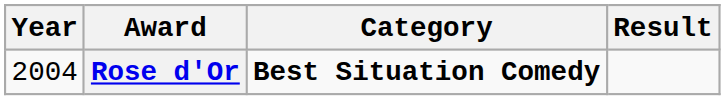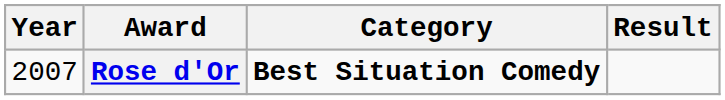 <table class="wikitable plainrowheaders">
 <tr>
 <th scope=col>Year</th>
 <th scope=col>Award</th>
 <th scope=col>Category</th>
 <th scope=col>Result</th>
 </tr>
 <tr>
-<td>2004</td>
+<td>2007</td>
 <th scope=row><a href='#'>Rose d'Or</a></th>
 <td><strong>Best Situation Comedy</strong></td>
 <td></td>
 </tr>
 </table>
